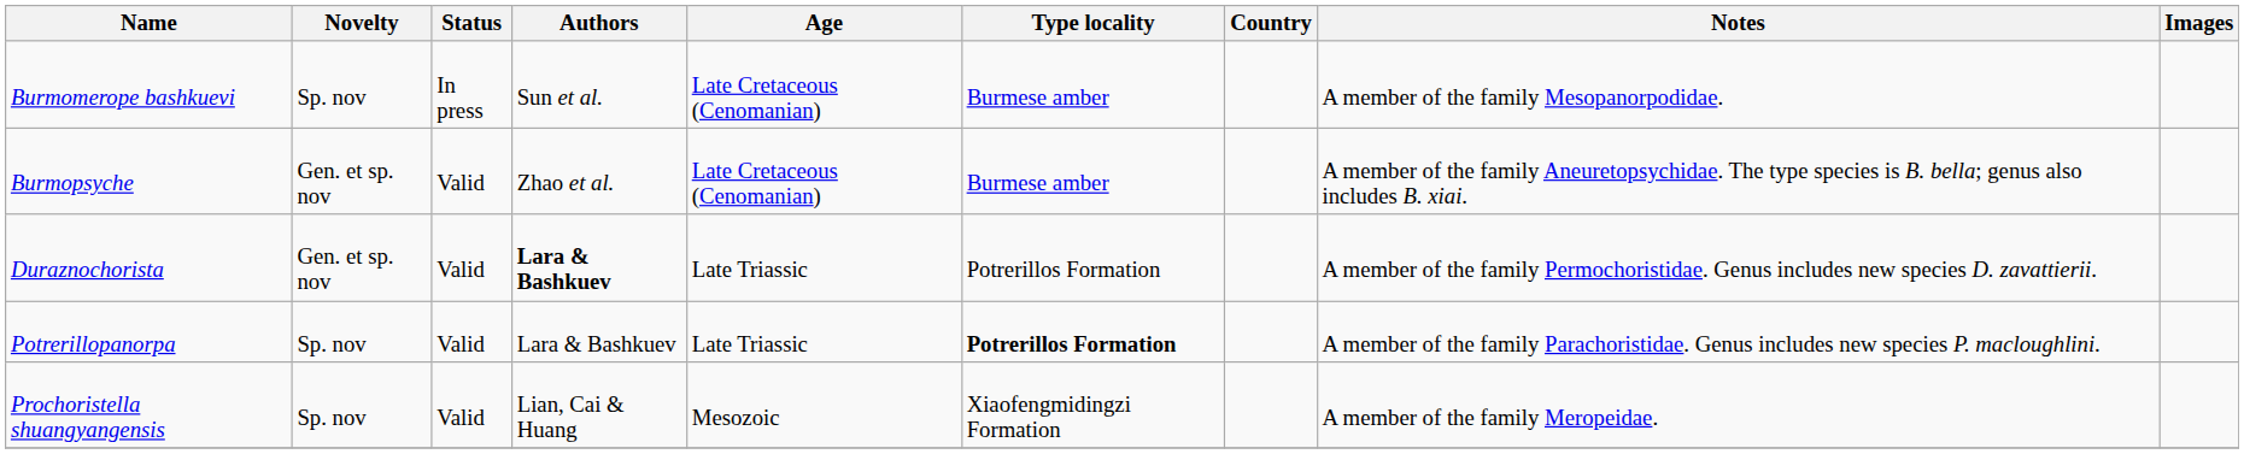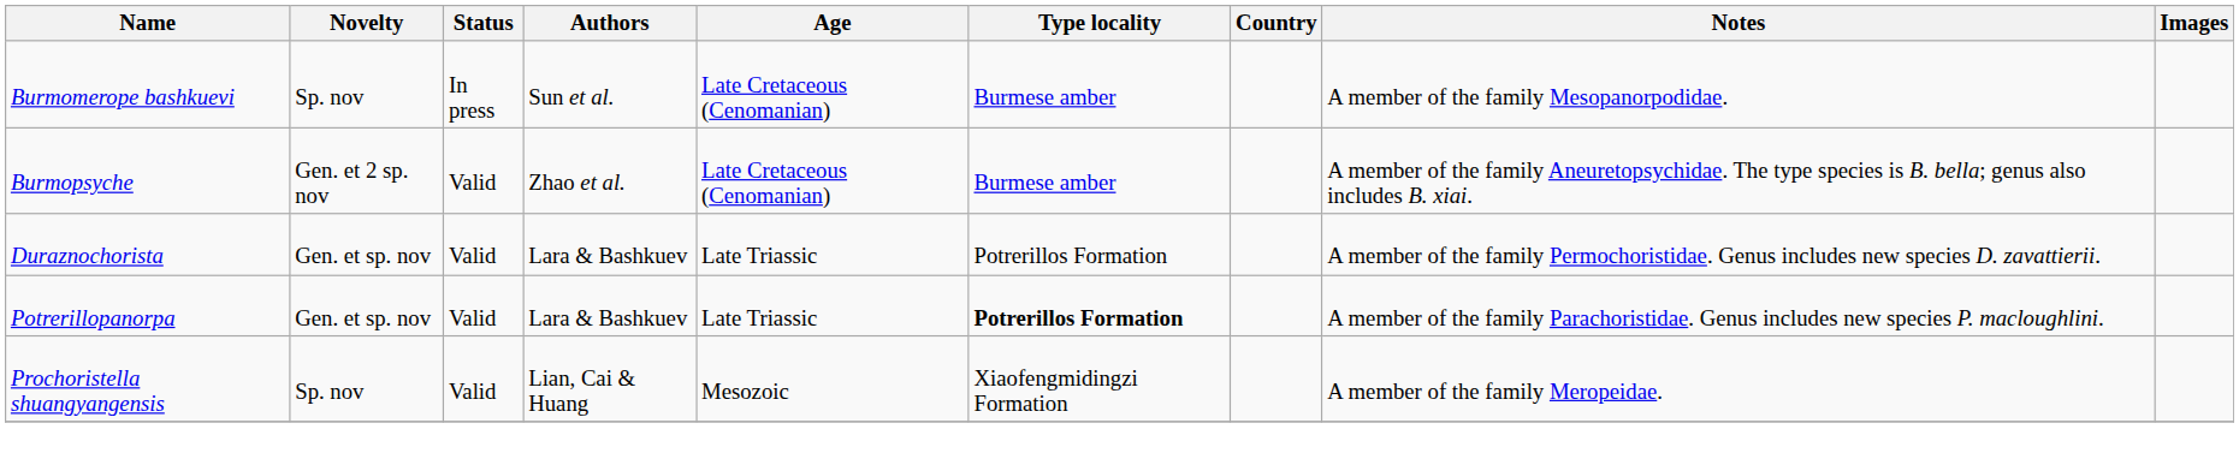 <table class="wikitable sortable" align="center" width="100%">
 <tr>
 <th>Name</th>
 <th>Novelty</th>
 <th>Status</th>
 <th>Authors</th>
 <th>Age</th>
 <th>Type locality</th>
 <th>Country</th>
 <th>Notes</th>
 <th>Images</th>
 </tr>
 <tr>
 <td><br><em><a href='#'>Burmomerope bashkuevi</a></em></td>
 <td><br>Sp. nov</td>
 <td><br>In press</td>
 <td><br>Sun <em>et al.</em></td>
 <td><br><a href='#'>Late Cretaceous</a> (<a href='#'>Cenomanian</a>)</td>
 <td><br><a href='#'>Burmese amber</a></td>
 <td><br></td>
 <td><br>A member of the family <a href='#'>Mesopanorpodidae</a>.</td>
 <td></td>
 </tr>
 <tr>
 <td><br><em><a href='#'>Burmopsyche</a></em></td>
-<td><br>Gen. et sp. nov</td>
+<td><br>Gen. et 2 sp. nov</td>
 <td><br>Valid</td>
 <td><br>Zhao <em>et al.</em></td>
 <td><br><a href='#'>Late Cretaceous</a> (<a href='#'>Cenomanian</a>)</td>
 <td><br><a href='#'>Burmese amber</a></td>
 <td><br></td>
 <td><br>A member of the family <a href='#'>Aneuretopsychidae</a>. The type species is <em>B. bella</em>; genus also includes <em>B. xiai</em>.</td>
 <td></td>
 </tr>
 <tr>
 <td><br><em><a href='#'>Duraznochorista</a></em></td>
 <td><br>Gen. et sp. nov</td>
 <td><br>Valid</td>
-<td><strong><br>Lara & Bashkuev</strong></td>
+<td><br>Lara & Bashkuev</td>
 <td><br>Late Triassic</td>
 <td><br>Potrerillos Formation</td>
 <td><br></td>
 <td><br>A member of the family <a href='#'>Permochoristidae</a>. Genus includes new species <em>D. zavattierii</em>.</td>
 <td></td>
 </tr>
 <tr>
 <td><br><em><a href='#'>Potrerillopanorpa</a></em></td>
-<td><br>Sp. nov</td>
+<td><br>Gen. et sp. nov</td>
 <td><br>Valid</td>
 <td><br>Lara & Bashkuev</td>
 <td><br>Late Triassic</td>
 <td><strong><br>Potrerillos Formation</strong></td>
 <td><br></td>
 <td><br>A member of the family <a href='#'>Parachoristidae</a>. Genus includes new species <em>P. macloughlini</em>.</td>
 <td></td>
 </tr>
 <tr>
 <td><br><em><a href='#'>Prochoristella shuangyangensis</a></em></td>
 <td><br>Sp. nov</td>
 <td><br>Valid</td>
 <td><br>Lian, Cai & Huang</td>
 <td><br>Mesozoic</td>
 <td><br>Xiaofengmidingzi Formation</td>
 <td><br></td>
 <td><br>A member of the family <a href='#'>Meropeidae</a>.</td>
 <td></td>
 </tr>
 <tr>
 </tr>
 </table>
